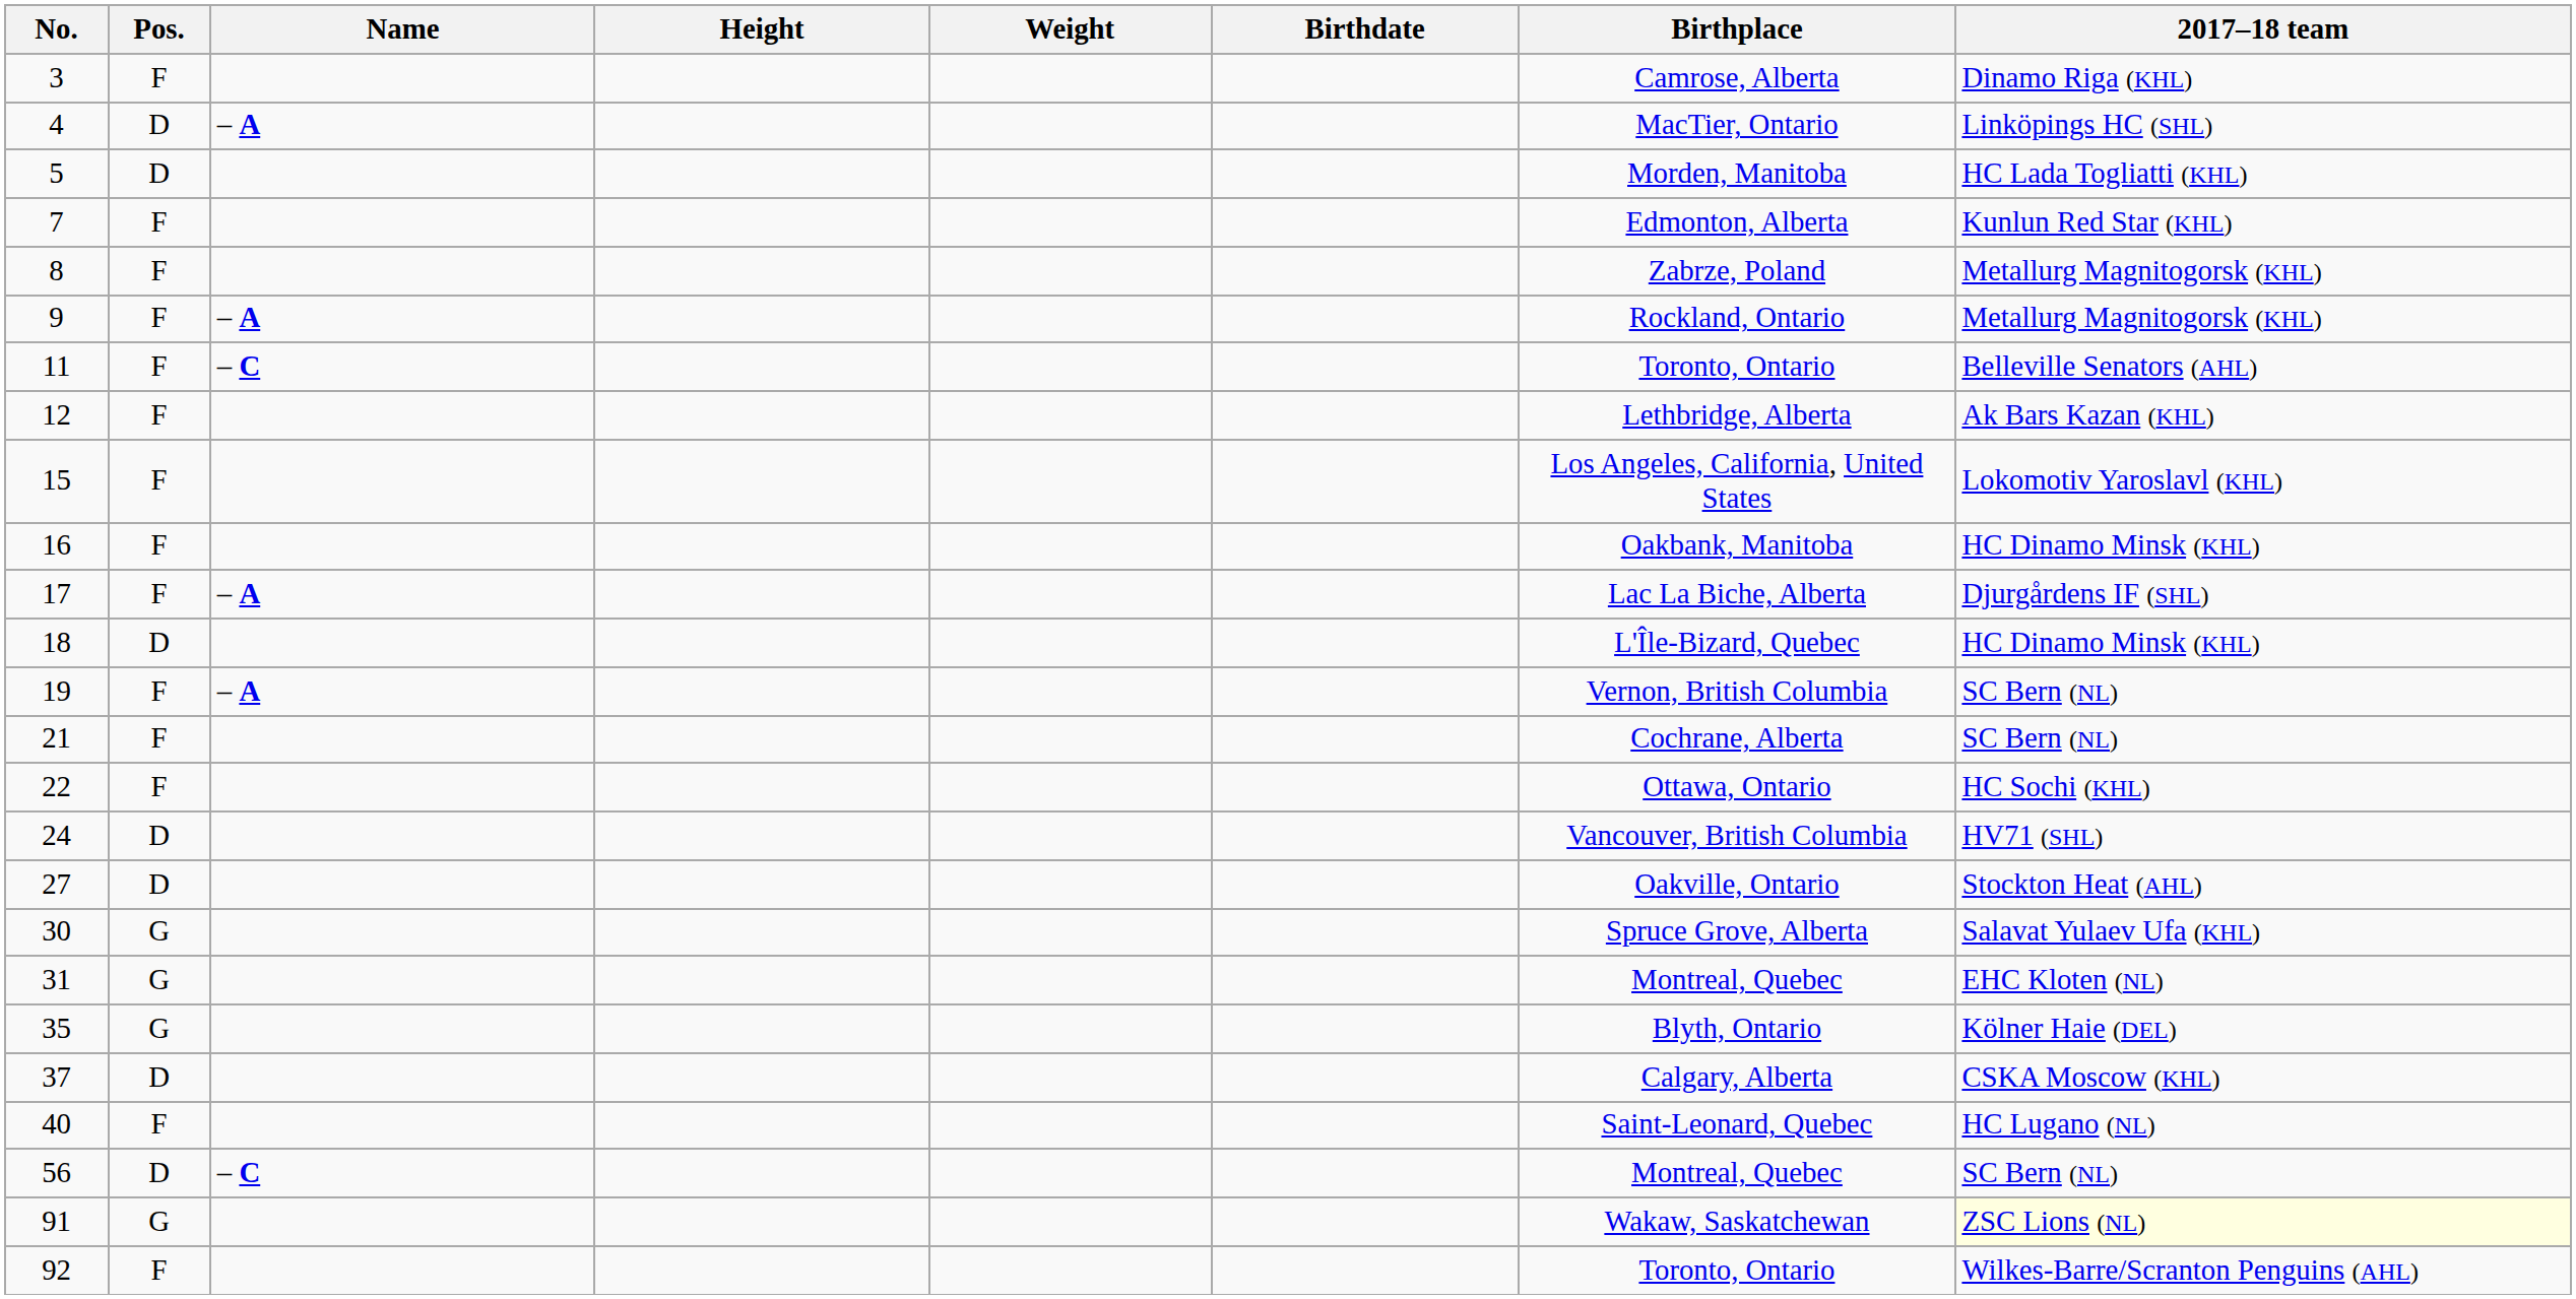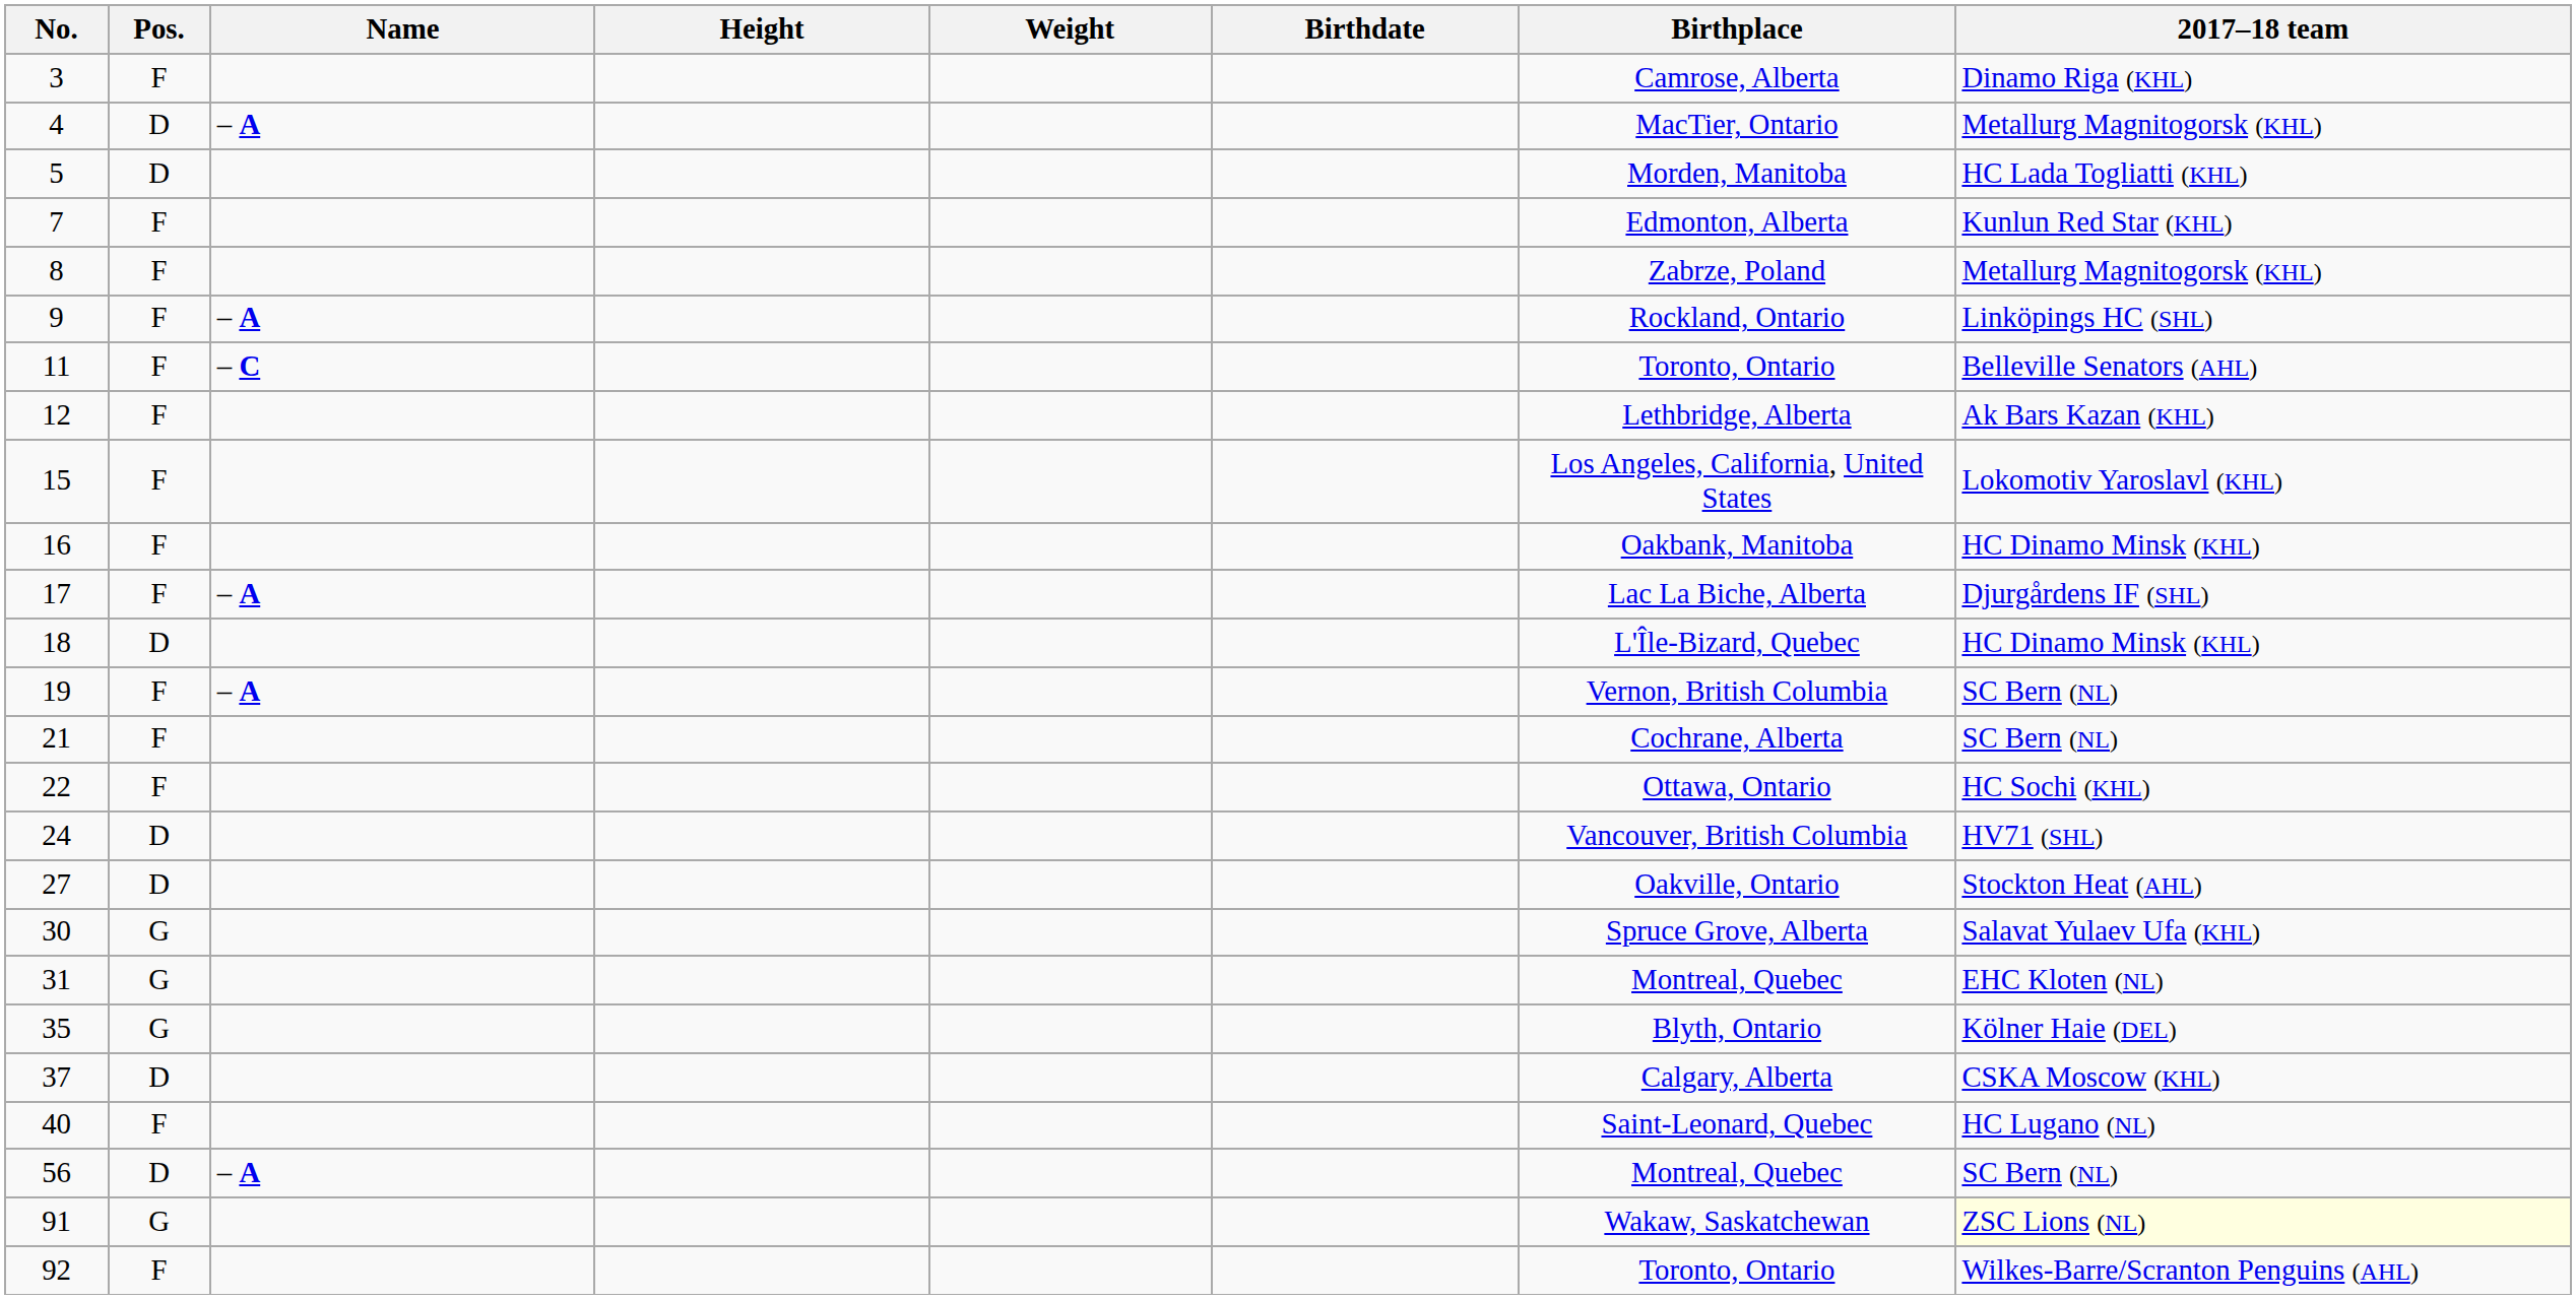 <table width="100%" class="wikitable sortable" style="font-size: 90%; text-align: center;">
 <tr>
 <th style="width:  4%;">No.</th>
 <th style="width:  4%;">Pos.</th>
 <th style="width: 15%;">Name</th>
 <th style="width: 13%;">Height</th>
 <th style="width: 11%;">Weight</th>
 <th style="width: 12%;">Birthdate</th>
 <th style="width: 17%;">Birthplace</th>
 <th style="width: 24%;">2017–18 team</th>
 </tr>
 <tr>
 <td>3</td>
 <td>F</td>
 <td style="text-align:left;"></td>
 <td></td>
 <td></td>
 <td style="text-align:right;"></td>
 <td><a href='#'>Camrose, Alberta</a></td>
 <td style="text-align:left;"> <a href='#'>Dinamo Riga</a> <small>(<a href='#'>KHL</a>)</small></td>
 </tr>
 <tr>
 <td>4</td>
 <td>D</td>
 <td style="text-align:left;"> – <strong><a href='#'>A</a></strong></td>
 <td></td>
 <td></td>
 <td style="text-align:right;"></td>
 <td><a href='#'>MacTier, Ontario</a></td>
-<td style="text-align:left;"> <a href='#'>Linköpings HC</a> <small>(<a href='#'>SHL</a>)</small></td>
+<td style="text-align:left;"> <a href='#'>Metallurg Magnitogorsk</a> <small>(<a href='#'>KHL</a>)</small></td>
 </tr>
 <tr>
 <td>5</td>
 <td>D</td>
 <td style="text-align:left;"></td>
 <td></td>
 <td></td>
 <td style="text-align:right;"></td>
 <td><a href='#'>Morden, Manitoba</a></td>
 <td style="text-align:left;"> <a href='#'>HC Lada Togliatti</a> <small>(<a href='#'>KHL</a>)</small></td>
 </tr>
 <tr>
 <td>7</td>
 <td>F</td>
 <td style="text-align:left;"></td>
 <td></td>
 <td></td>
 <td style="text-align:right;"></td>
 <td><a href='#'>Edmonton, Alberta</a></td>
 <td style="text-align:left;"> <a href='#'>Kunlun Red Star</a> <small>(<a href='#'>KHL</a>)</small></td>
 </tr>
 <tr>
 <td>8</td>
 <td>F</td>
 <td style="text-align:left;"></td>
 <td></td>
 <td></td>
 <td style="text-align:right;"></td>
 <td><a href='#'>Zabrze, Poland</a></td>
 <td style="text-align:left;"> <a href='#'>Metallurg Magnitogorsk</a> <small>(<a href='#'>KHL</a>)</small></td>
 </tr>
 <tr>
 <td>9</td>
 <td>F</td>
 <td style="text-align:left;"> – <strong><a href='#'>A</a></strong></td>
 <td></td>
 <td></td>
 <td style="text-align:right;"></td>
 <td><a href='#'>Rockland, Ontario</a></td>
-<td style="text-align:left;"> <a href='#'>Metallurg Magnitogorsk</a> <small>(<a href='#'>KHL</a>)</small></td>
+<td style="text-align:left;"> <a href='#'>Linköpings HC</a> <small>(<a href='#'>SHL</a>)</small></td>
 </tr>
 <tr>
 <td>11</td>
 <td>F</td>
 <td style="text-align:left;"> – <strong><a href='#'>C</a></strong></td>
 <td></td>
 <td></td>
 <td style="text-align:right;"></td>
 <td><a href='#'>Toronto, Ontario</a></td>
 <td style="text-align:left;"> <a href='#'>Belleville Senators</a> <small>(<a href='#'>AHL</a>)</small></td>
 </tr>
 <tr>
 <td>12</td>
 <td>F</td>
 <td style="text-align:left;"></td>
 <td></td>
 <td></td>
 <td style="text-align:right;"></td>
 <td><a href='#'>Lethbridge, Alberta</a></td>
 <td style="text-align:left;"> <a href='#'>Ak Bars Kazan</a> <small>(<a href='#'>KHL</a>)</small></td>
 </tr>
 <tr>
 <td>15</td>
 <td>F</td>
 <td style="text-align:left;"></td>
 <td></td>
 <td></td>
 <td style="text-align:right;"></td>
 <td><a href='#'>Los Angeles, California</a>, <a href='#'>United States</a></td>
 <td style="text-align:left;"> <a href='#'>Lokomotiv Yaroslavl</a> <small>(<a href='#'>KHL</a>)</small></td>
 </tr>
 <tr>
 <td>16</td>
 <td>F</td>
 <td style="text-align:left;"></td>
 <td></td>
 <td></td>
 <td style="text-align:right;"></td>
 <td><a href='#'>Oakbank, Manitoba</a></td>
 <td style="text-align:left;"> <a href='#'>HC Dinamo Minsk</a> <small>(<a href='#'>KHL</a>)</small></td>
 </tr>
 <tr>
 <td>17</td>
 <td>F</td>
 <td style="text-align:left;"> – <strong><a href='#'>A</a></strong></td>
 <td></td>
 <td></td>
 <td style="text-align:right;"></td>
 <td><a href='#'>Lac La Biche, Alberta</a></td>
 <td style="text-align:left;"> <a href='#'>Djurgårdens IF</a> <small>(<a href='#'>SHL</a>)</small></td>
 </tr>
 <tr>
 <td>18</td>
 <td>D</td>
 <td style="text-align:left;"></td>
 <td></td>
 <td></td>
 <td style="text-align:right;"></td>
 <td><a href='#'>L'Île-Bizard, Quebec</a></td>
 <td style="text-align:left;"> <a href='#'>HC Dinamo Minsk</a> <small>(<a href='#'>KHL</a>)</small></td>
 </tr>
 <tr>
 <td>19</td>
 <td>F</td>
 <td style="text-align:left;"> – <strong><a href='#'>A</a></strong></td>
 <td></td>
 <td></td>
 <td style="text-align:right;"></td>
 <td><a href='#'>Vernon, British Columbia</a></td>
 <td style="text-align:left;"> <a href='#'>SC Bern</a> <small>(<a href='#'>NL</a>)</small></td>
 </tr>
 <tr>
 <td>21</td>
 <td>F</td>
 <td style="text-align:left;"></td>
 <td></td>
 <td></td>
 <td style="text-align:right;"></td>
 <td><a href='#'>Cochrane, Alberta</a></td>
 <td style="text-align:left;"> <a href='#'>SC Bern</a> <small>(<a href='#'>NL</a>)</small></td>
 </tr>
 <tr>
 <td>22</td>
 <td>F</td>
 <td style="text-align:left;"></td>
 <td></td>
 <td></td>
 <td style="text-align:right;"></td>
 <td><a href='#'>Ottawa, Ontario</a></td>
 <td style="text-align:left;"> <a href='#'>HC Sochi</a> <small>(<a href='#'>KHL</a>)</small></td>
 </tr>
 <tr>
 <td>24</td>
 <td>D</td>
 <td style="text-align:left;"></td>
 <td></td>
 <td></td>
 <td style="text-align:right;"></td>
 <td><a href='#'>Vancouver, British Columbia</a></td>
 <td style="text-align:left;"> <a href='#'>HV71</a> <small>(<a href='#'>SHL</a>)</small></td>
 </tr>
 <tr>
 <td>27</td>
 <td>D</td>
 <td style="text-align:left;"></td>
 <td></td>
 <td></td>
 <td style="text-align:right;"></td>
 <td><a href='#'>Oakville, Ontario</a></td>
 <td style="text-align:left;"> <a href='#'>Stockton Heat</a> <small>(<a href='#'>AHL</a>)</small></td>
 </tr>
 <tr>
 <td>30</td>
 <td>G</td>
 <td style="text-align:left;"></td>
 <td></td>
 <td></td>
 <td style="text-align:right;"></td>
 <td><a href='#'>Spruce Grove, Alberta</a></td>
 <td style="text-align:left;"> <a href='#'>Salavat Yulaev Ufa</a> <small>(<a href='#'>KHL</a>)</small></td>
 </tr>
 <tr>
 <td>31</td>
 <td>G</td>
 <td style="text-align:left;"></td>
 <td></td>
 <td></td>
 <td style="text-align:right;"></td>
 <td><a href='#'>Montreal, Quebec</a></td>
 <td style="text-align:left;"> <a href='#'>EHC Kloten</a> <small>(<a href='#'>NL</a>)</small></td>
 </tr>
 <tr>
 <td>35</td>
 <td>G</td>
 <td style="text-align:left;"></td>
 <td></td>
 <td></td>
 <td style="text-align:right;"></td>
 <td><a href='#'>Blyth, Ontario</a></td>
 <td style="text-align:left;"> <a href='#'>Kölner Haie</a> <small>(<a href='#'>DEL</a>)</small></td>
 </tr>
 <tr>
 <td>37</td>
 <td>D</td>
 <td style="text-align:left;"></td>
 <td></td>
 <td></td>
 <td style="text-align:right;"></td>
 <td><a href='#'>Calgary, Alberta</a></td>
 <td style="text-align:left;"> <a href='#'>CSKA Moscow</a> <small>(<a href='#'>KHL</a>)</small></td>
 </tr>
 <tr>
 <td>40</td>
 <td>F</td>
 <td style="text-align:left;"></td>
 <td></td>
 <td></td>
 <td style="text-align:right;"></td>
 <td><a href='#'>Saint-Leonard, Quebec</a></td>
 <td style="text-align:left;"> <a href='#'>HC Lugano</a> <small>(<a href='#'>NL</a>)</small></td>
 </tr>
 <tr>
 <td>56</td>
 <td>D</td>
-<td style="text-align:left;"> – <strong><a href='#'>C</a></strong></td>
+<td style="text-align:left;"> – <strong><a href='#'>A</a></strong></td>
 <td></td>
 <td></td>
 <td style="text-align:right;"></td>
 <td><a href='#'>Montreal, Quebec</a></td>
 <td style="text-align:left;"> <a href='#'>SC Bern</a> <small>(<a href='#'>NL</a>)</small></td>
 </tr>
 <tr>
 <td>91</td>
 <td>G</td>
 <td style="text-align:left;"></td>
 <td></td>
 <td></td>
 <td style="text-align:right;"></td>
 <td><a href='#'>Wakaw, Saskatchewan</a></td>
 <td style="background: lightyellow; text-align:left;"> <a href='#'>ZSC Lions</a> <small>(<a href='#'>NL</a>)</small></td>
 </tr>
 <tr>
 <td>92</td>
 <td>F</td>
 <td style="text-align:left;"></td>
 <td></td>
 <td></td>
 <td style="text-align:right;"></td>
 <td><a href='#'>Toronto, Ontario</a></td>
 <td style="text-align:left;"> <a href='#'>Wilkes-Barre/Scranton Penguins</a> <small>(<a href='#'>AHL</a>)</small></td>
 </tr>
 </table>
